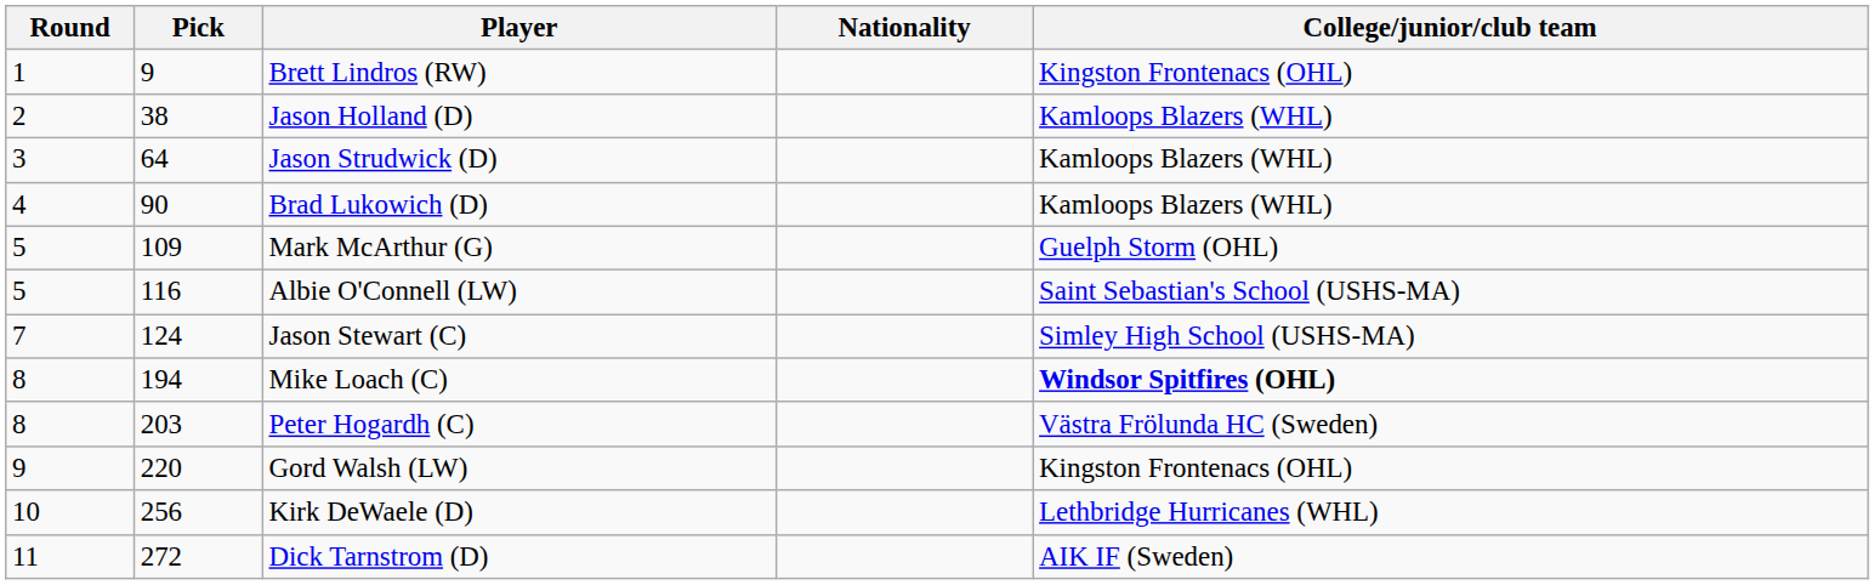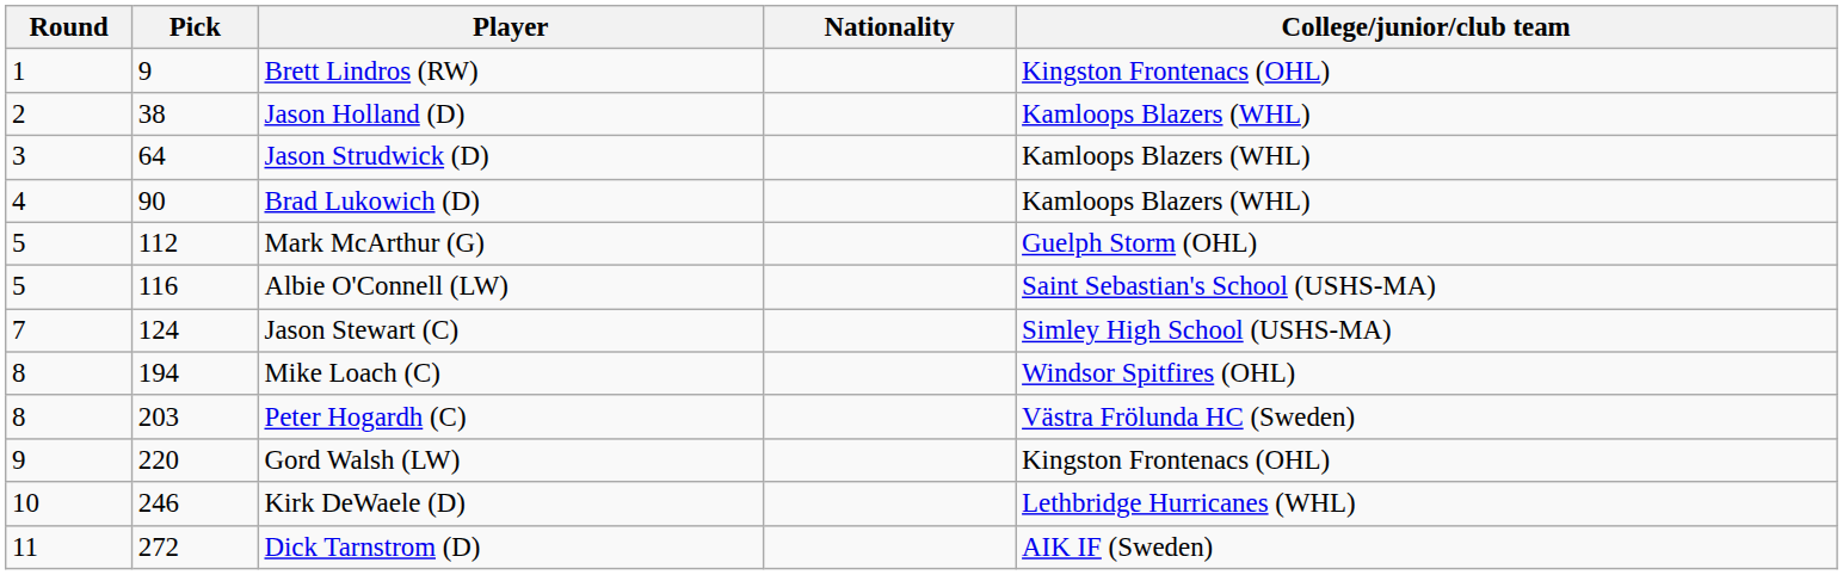 <table class="wikitable">
 <tr>
 <th bgcolor="#DDDDFF" width="5%">Round</th>
 <th bgcolor="#DDDDFF" width="5%">Pick</th>
 <th bgcolor="#DDDDFF" width="20%">Player</th>
 <th bgcolor="#DDDDFF" width="10%">Nationality</th>
 <th bgcolor="#DDDDFF" width="32.5%">College/junior/club team</th>
 </tr>
 <tr>
 <td>1</td>
 <td>9</td>
 <td><a href='#'>Brett Lindros</a> (RW)</td>
 <td></td>
 <td><a href='#'>Kingston Frontenacs</a> (<a href='#'>OHL</a>)</td>
 </tr>
 <tr>
 <td>2</td>
 <td>38</td>
 <td><a href='#'>Jason Holland</a> (D)</td>
 <td></td>
 <td><a href='#'>Kamloops Blazers</a> (<a href='#'>WHL</a>)</td>
 </tr>
 <tr>
 <td>3</td>
 <td>64</td>
 <td><a href='#'>Jason Strudwick</a> (D)</td>
 <td></td>
 <td>Kamloops Blazers (WHL)</td>
 </tr>
 <tr>
 <td>4</td>
 <td>90</td>
 <td><a href='#'>Brad Lukowich</a> (D)</td>
 <td></td>
 <td>Kamloops Blazers (WHL)</td>
 </tr>
 <tr>
 <td>5</td>
-<td>109</td>
+<td>112</td>
 <td>Mark McArthur (G)</td>
 <td></td>
 <td><a href='#'>Guelph Storm</a> (OHL)</td>
 </tr>
 <tr>
 <td>5</td>
 <td>116</td>
 <td>Albie O'Connell (LW)</td>
 <td></td>
 <td><a href='#'>Saint Sebastian's School</a> (USHS-MA)</td>
 </tr>
 <tr>
 <td>7</td>
 <td>124</td>
 <td>Jason Stewart (C)</td>
 <td></td>
 <td><a href='#'>Simley High School</a> (USHS-MA)</td>
 </tr>
 <tr>
 <td>8</td>
 <td>194</td>
 <td>Mike Loach (C)</td>
 <td></td>
-<td><strong><a href='#'>Windsor Spitfires</a> (OHL)</strong></td>
+<td><a href='#'>Windsor Spitfires</a> (OHL)</td>
 </tr>
 <tr>
 <td>8</td>
 <td>203</td>
 <td><a href='#'>Peter Hogardh</a> (C)</td>
 <td></td>
 <td><a href='#'>Västra Frölunda HC</a> (Sweden)</td>
 </tr>
 <tr>
 <td>9</td>
 <td>220</td>
 <td>Gord Walsh (LW)</td>
 <td></td>
 <td>Kingston Frontenacs (OHL)</td>
 </tr>
 <tr>
 <td>10</td>
-<td>256</td>
+<td>246</td>
 <td>Kirk DeWaele (D)</td>
 <td></td>
 <td><a href='#'>Lethbridge Hurricanes</a> (WHL)</td>
 </tr>
 <tr>
 <td>11</td>
 <td>272</td>
 <td><a href='#'>Dick Tarnstrom</a> (D)</td>
 <td></td>
 <td><a href='#'>AIK IF</a> (Sweden)</td>
 </tr>
 </table>
